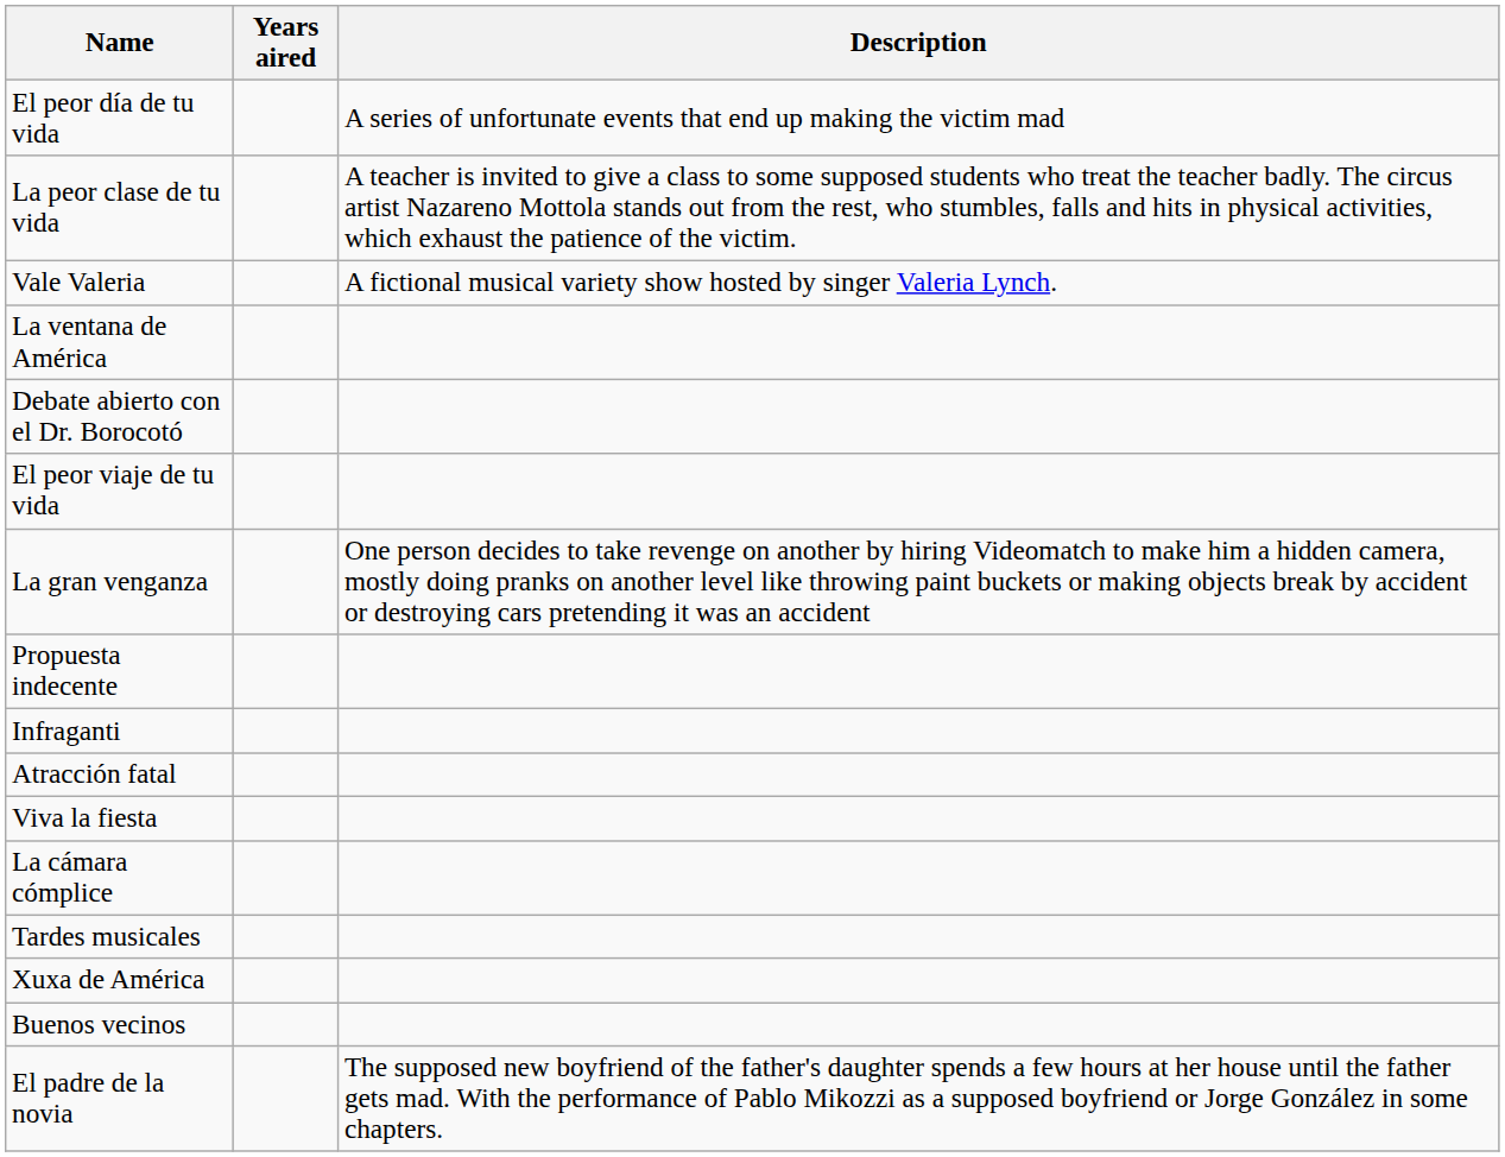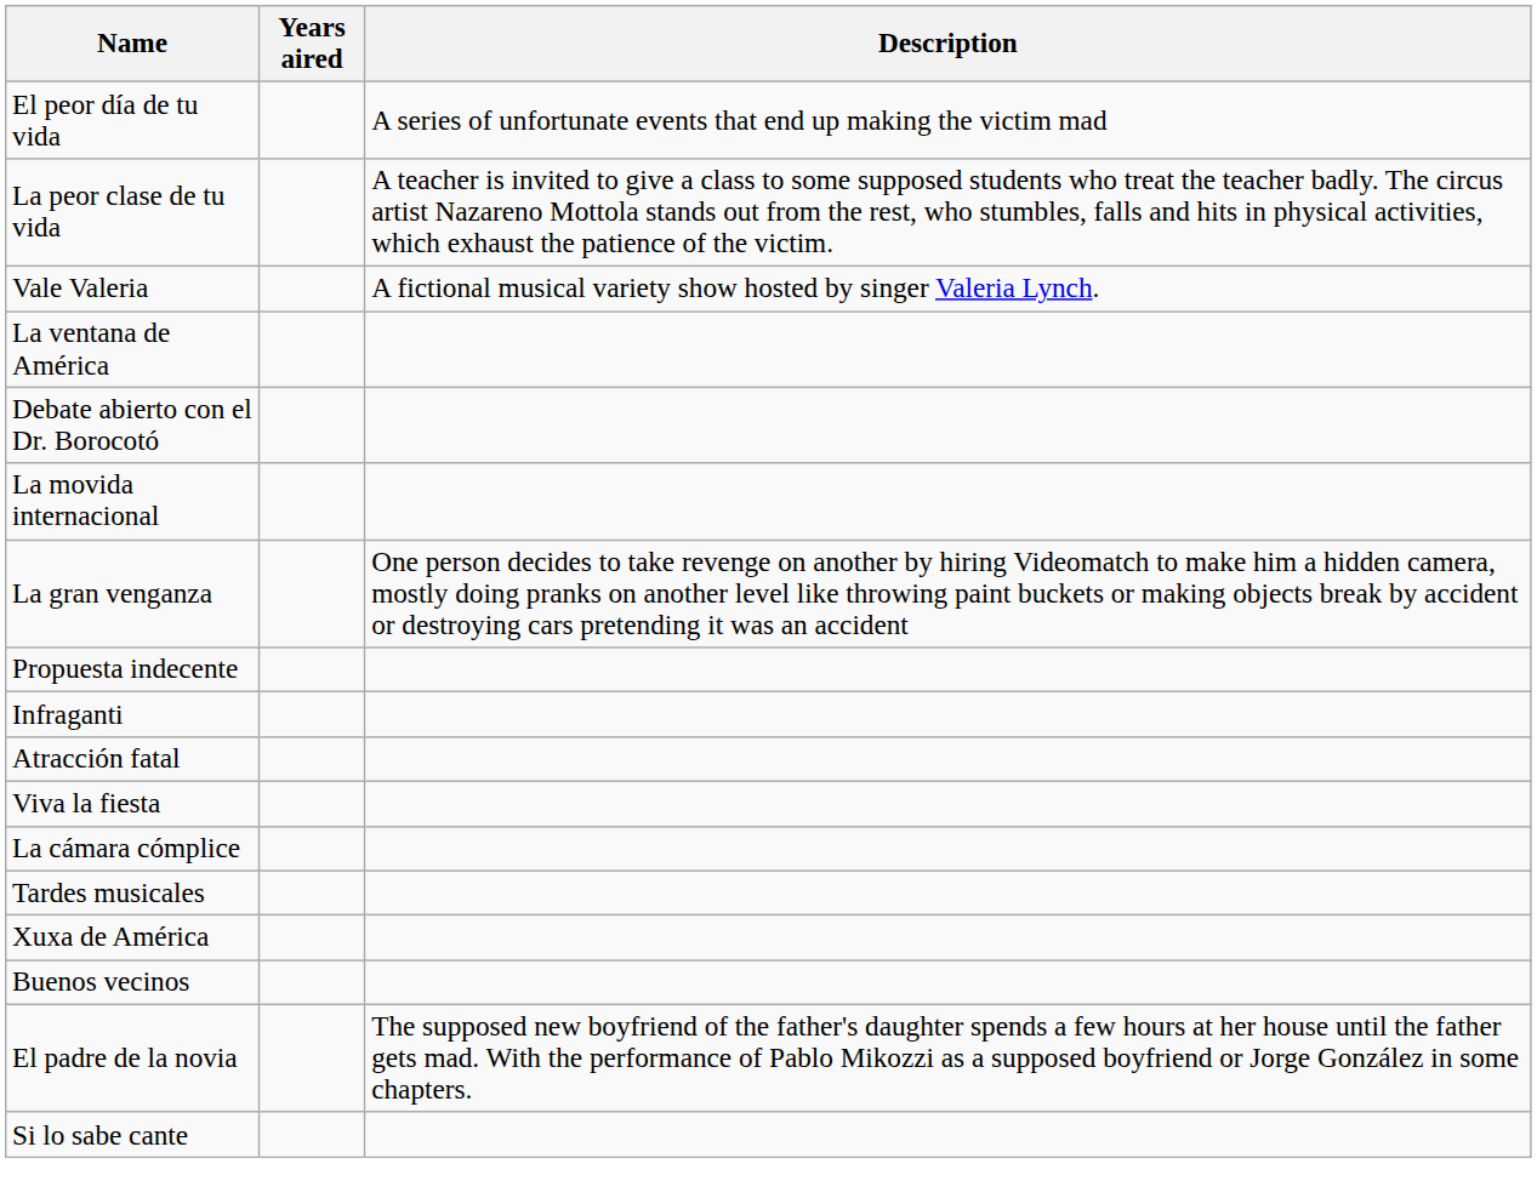 <table class="wikitable">
 <tr>
 <th>Name</th>
 <th>Years aired</th>
 <th>Description</th>
 </tr>
 <tr>
 <td>El peor día de tu vida</td>
 <td></td>
 <td>A series of unfortunate events that end up making the victim mad</td>
 </tr>
 <tr>
 <td>La peor clase de tu vida</td>
 <td></td>
 <td>A teacher is invited to give a class to some supposed students who treat the teacher badly.  The circus artist Nazareno Mottola stands out from the rest, who stumbles, falls and hits in physical activities, which exhaust the patience of the victim.</td>
 </tr>
 <tr>
 <td>Vale Valeria</td>
 <td></td>
 <td>A fictional musical variety show hosted by singer <a href='#'>Valeria Lynch</a>.</td>
 </tr>
 <tr>
 <td>La ventana de América</td>
 <td></td>
 <td></td>
 </tr>
 <tr>
 <td>Debate abierto con el Dr. Borocotó</td>
 <td></td>
 <td></td>
 </tr>
 <tr>
-<td>El peor viaje de tu vida</td>
+<td>La movida internacional</td>
 <td></td>
 <td></td>
 </tr>
 <tr>
 <td>La gran venganza</td>
 <td></td>
 <td>One person decides to take revenge on another by hiring Videomatch to make him a hidden camera, mostly doing pranks on another level like throwing paint buckets or making objects break by accident or destroying cars pretending it was an accident</td>
 </tr>
 <tr>
 <td>Propuesta indecente</td>
 <td></td>
 <td></td>
 </tr>
 <tr>
 <td>Infraganti</td>
 <td></td>
 <td></td>
 </tr>
 <tr>
 <td>Atracción fatal</td>
 <td></td>
 <td></td>
 </tr>
 <tr>
 <td>Viva la fiesta</td>
 <td></td>
 <td></td>
 </tr>
 <tr>
 <td>La cámara cómplice</td>
 <td></td>
 <td></td>
 </tr>
 <tr>
 <td>Tardes musicales</td>
 <td></td>
 <td></td>
 </tr>
 <tr>
 <td>Xuxa de América</td>
 <td></td>
 <td></td>
 </tr>
 <tr>
 <td>Buenos vecinos</td>
 <td></td>
 <td></td>
 </tr>
 <tr>
 <td>El padre de la novia</td>
 <td></td>
 <td>The supposed new boyfriend of the father's daughter spends a few hours at her house until the father gets mad.  With the performance of Pablo Mikozzi as a supposed boyfriend or Jorge González in some chapters.</td>
 </tr>
+<tr>
+<td>Si lo sabe cante</td>
+<td></td>
+<td></td>
+</tr>
 </table>
